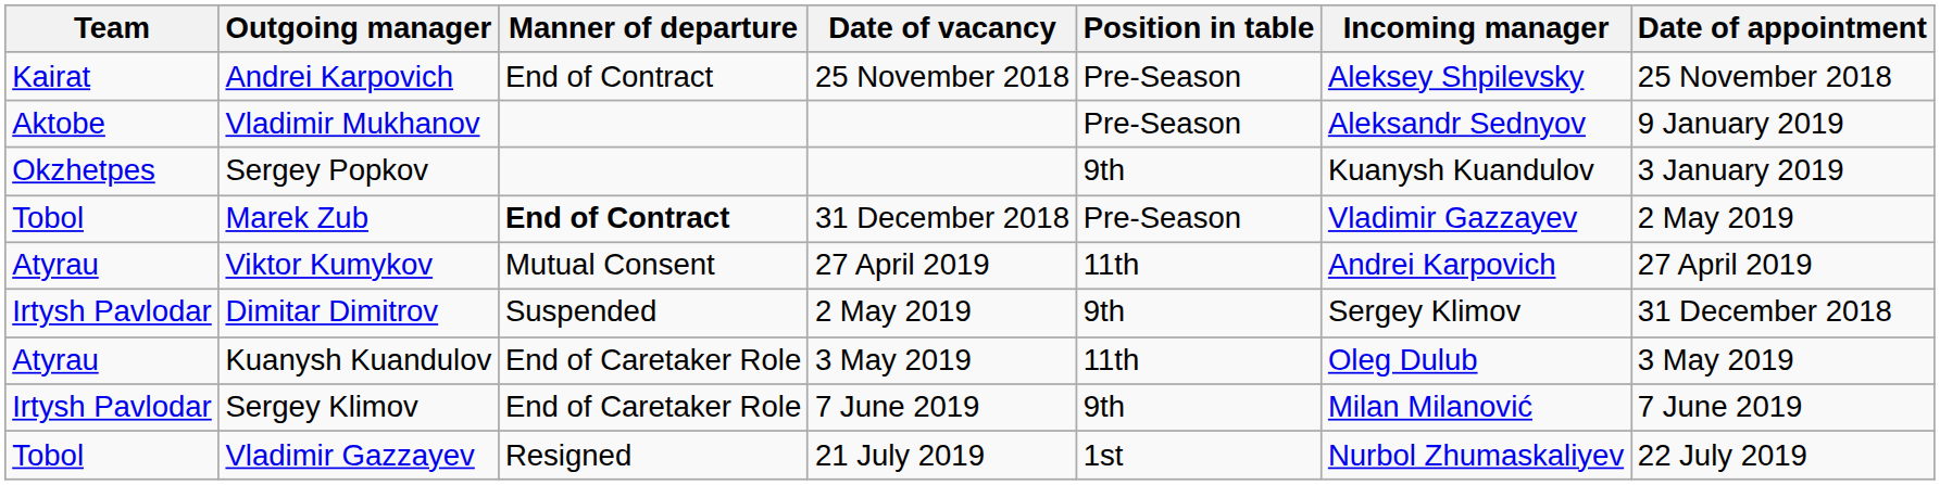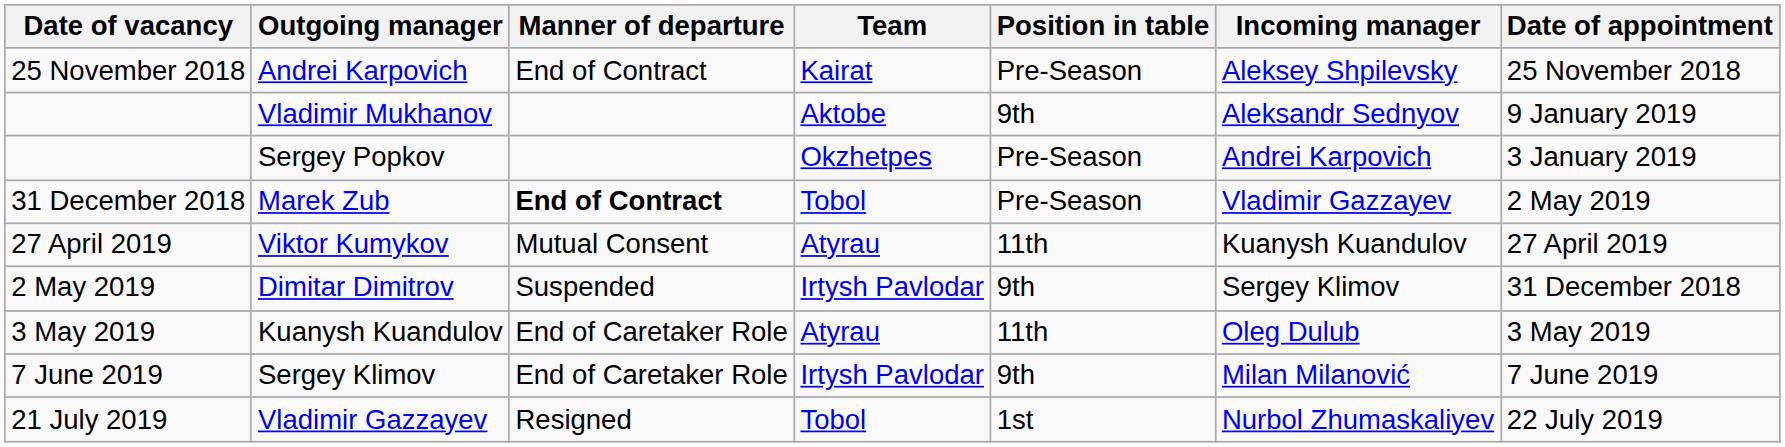 <table class="wikitable">
 <tr>
-<th>Team</th>
+<th>Date of vacancy</th>
 <th>Outgoing manager</th>
 <th>Manner of departure</th>
-<th>Date of vacancy</th>
+<th>Team</th>
 <th>Position in table</th>
 <th>Incoming manager</th>
 <th>Date of appointment</th>
 </tr>
 <tr>
-<td><a href='#'>Kairat</a></td>
+<td>25 November 2018</td>
 <td> <a href='#'>Andrei Karpovich</a> </td>
 <td>End of Contract</td>
-<td>25 November 2018</td>
+<td><a href='#'>Kairat</a></td>
 <td>Pre-Season</td>
 <td> <a href='#'>Aleksey Shpilevsky</a></td>
 <td>25 November 2018</td>
 </tr>
 <tr>
-<td><a href='#'>Aktobe</a></td>
+<td></td>
 <td> <a href='#'>Vladimir Mukhanov</a></td>
 <td></td>
-<td></td>
-<td>Pre-Season</td>
+<td><a href='#'>Aktobe</a></td>
+<td>9th</td>
 <td> <a href='#'>Aleksandr Sednyov</a></td>
 <td>9 January 2019</td>
 </tr>
 <tr>
-<td><a href='#'>Okzhetpes</a></td>
+<td></td>
 <td> Sergey Popkov</td>
 <td></td>
-<td></td>
-<td>9th</td>
-<td> Kuanysh Kuandulov </td>
+<td><a href='#'>Okzhetpes</a></td>
+<td>Pre-Season</td>
+<td> <a href='#'>Andrei Karpovich</a></td>
 <td>3 January 2019</td>
 </tr>
 <tr>
-<td><a href='#'>Tobol</a></td>
+<td>31 December 2018</td>
 <td> <a href='#'>Marek Zub</a></td>
 <td><strong>End of Contract</strong></td>
-<td>31 December 2018</td>
+<td><a href='#'>Tobol</a></td>
 <td>Pre-Season</td>
 <td> <a href='#'>Vladimir Gazzayev</a></td>
 <td>2 May 2019</td>
 </tr>
 <tr>
-<td><a href='#'>Atyrau</a></td>
+<td>27 April 2019</td>
 <td> <a href='#'>Viktor Kumykov</a></td>
 <td>Mutual Consent</td>
-<td>27 April 2019</td>
+<td><a href='#'>Atyrau</a></td>
 <td>11th</td>
-<td> <a href='#'>Andrei Karpovich</a></td>
+<td> Kuanysh Kuandulov </td>
 <td>27 April 2019</td>
 </tr>
 <tr>
-<td><a href='#'>Irtysh Pavlodar</a></td>
+<td>2 May 2019</td>
 <td> <a href='#'>Dimitar Dimitrov</a></td>
 <td>Suspended</td>
-<td>2 May 2019</td>
+<td><a href='#'>Irtysh Pavlodar</a></td>
 <td>9th</td>
 <td> Sergey Klimov </td>
 <td>31 December 2018</td>
 </tr>
 <tr>
-<td><a href='#'>Atyrau</a></td>
+<td>3 May 2019</td>
 <td> Kuanysh Kuandulov </td>
 <td>End of Caretaker Role</td>
-<td>3 May 2019</td>
+<td><a href='#'>Atyrau</a></td>
 <td>11th</td>
 <td> <a href='#'>Oleg Dulub</a></td>
 <td>3 May 2019</td>
 </tr>
 <tr>
-<td><a href='#'>Irtysh Pavlodar</a></td>
+<td>7 June 2019</td>
 <td> Sergey Klimov </td>
 <td>End of Caretaker Role</td>
-<td>7 June 2019</td>
+<td><a href='#'>Irtysh Pavlodar</a></td>
 <td>9th</td>
 <td> <a href='#'>Milan Milanović</a></td>
 <td>7 June 2019</td>
 </tr>
 <tr>
-<td><a href='#'>Tobol</a></td>
+<td>21 July 2019</td>
 <td> <a href='#'>Vladimir Gazzayev</a></td>
 <td>Resigned</td>
-<td>21 July 2019</td>
+<td><a href='#'>Tobol</a></td>
 <td>1st</td>
 <td> <a href='#'>Nurbol Zhumaskaliyev</a> </td>
 <td>22 July 2019</td>
 </tr>
 </table>
